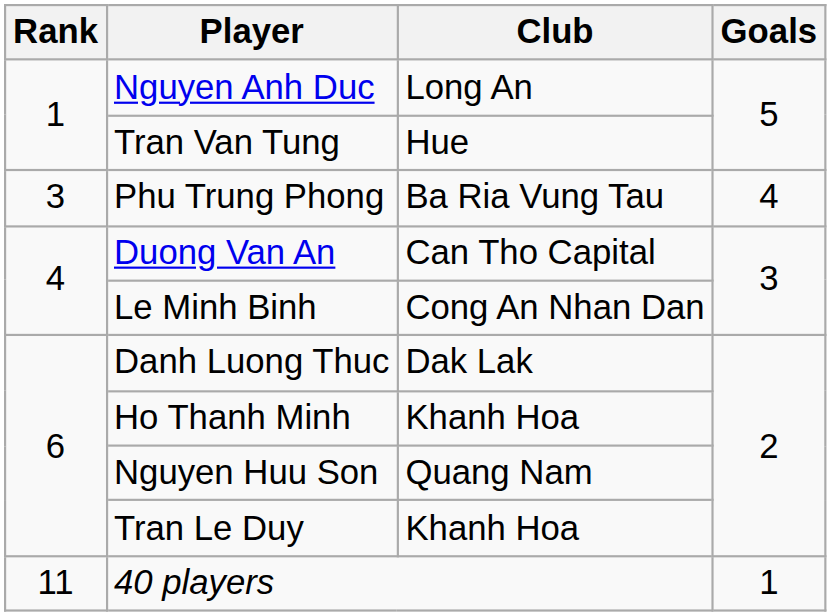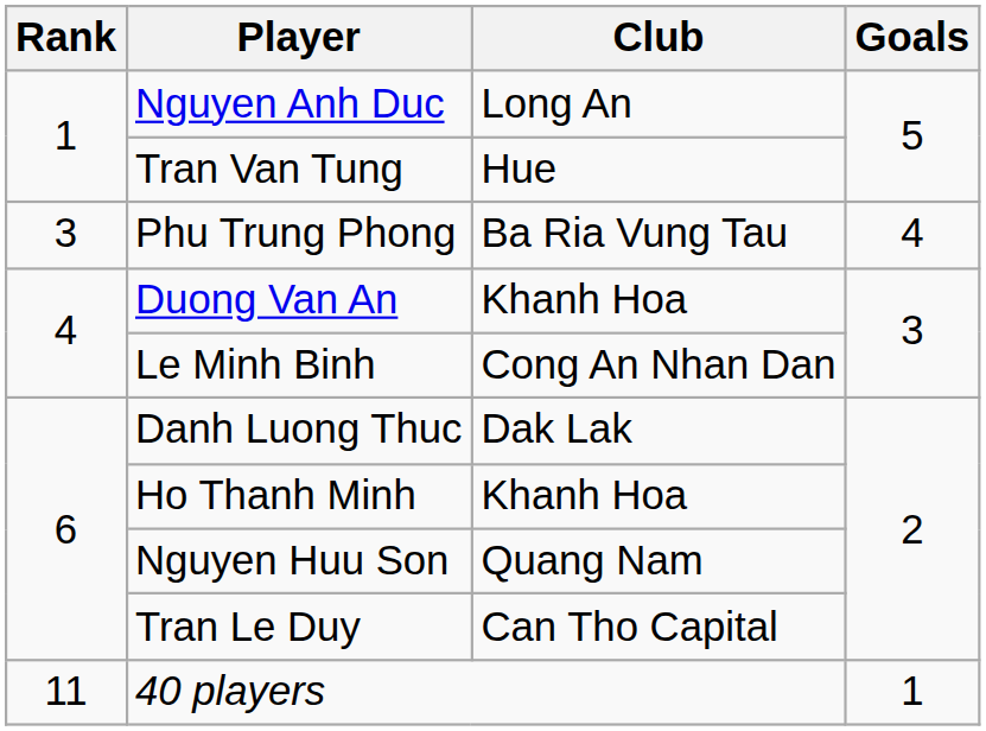 <table class="wikitable" style="text-align:center;">
 <tr>
 <th>Rank</th>
 <th>Player</th>
 <th>Club</th>
 <th>Goals</th>
 </tr>
 <tr>
 <td rowspan=2>1</td>
 <td align="left"> <a href='#'>Nguyen Anh Duc</a></td>
 <td align="left">Long An</td>
 <td rowspan=2>5</td>
 </tr>
 <tr>
 <td align="left"> Tran Van Tung</td>
 <td align="left">Hue</td>
 </tr>
 <tr>
 <td>3</td>
 <td align="left"> Phu Trung Phong</td>
 <td align="left">Ba Ria Vung Tau</td>
 <td>4</td>
 </tr>
 <tr>
 <td rowspan=2>4</td>
 <td align="left"> <a href='#'>Duong Van An</a></td>
-<td align="left">Can Tho Capital</td>
+<td align="left">Khanh Hoa</td>
 <td rowspan=2>3</td>
 </tr>
 <tr>
 <td align="left"> Le Minh Binh</td>
 <td align="left">Cong An Nhan Dan</td>
 </tr>
 <tr>
 <td rowspan=4>6</td>
 <td align="left"> Danh Luong Thuc</td>
 <td align="left">Dak Lak</td>
 <td rowspan=4>2</td>
 </tr>
 <tr>
 <td align="left"> Ho Thanh Minh</td>
 <td align="left">Khanh Hoa</td>
 </tr>
 <tr>
 <td align="left"> Nguyen Huu Son</td>
 <td align="left">Quang Nam</td>
 </tr>
 <tr>
 <td align="left"> Tran Le Duy</td>
-<td align="left">Khanh Hoa</td>
+<td align="left">Can Tho Capital</td>
 </tr>
 <tr>
 <td>11</td>
 <td align="left" colspan="2"><em>40 players</em></td>
 <td>1</td>
 </tr>
 </table>
